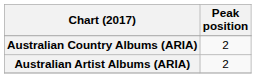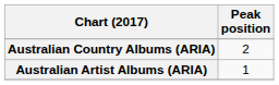 <table class="wikitable sortable plainrowheaders" style="text-align:center">
 <tr>
 <th scope="col">Chart (2017)</th>
 <th scope="col">Peak<br> position</th>
 </tr>
 <tr>
 </tr>
 <tr>
 <th scope="row">Australian Country Albums (ARIA)</th>
 <td>2</td>
 </tr>
 <tr>
 <th scope="row">Australian Artist Albums (ARIA)</th>
-<td>2</td>
+<td>1</td>
 </tr>
 <tr>
 </tr>
 </table>
